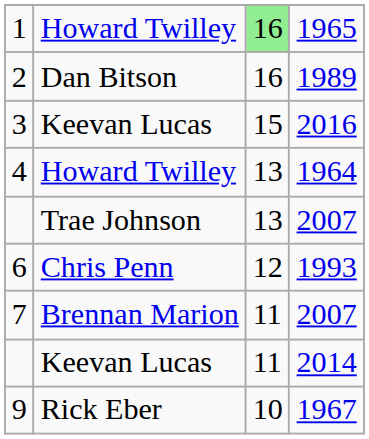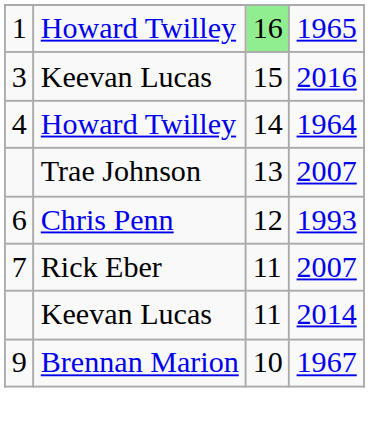 <table class="wikitable">
 <tr>
 </tr>
 <tr>
 <td>1</td>
 <td><a href='#'>Howard Twilley</a></td>
 <td style="background: lightgreen;">16</td>
 <td><a href='#'>1965</a></td>
 </tr>
 <tr>
-<td>2</td>
-<td>Dan Bitson</td>
-<td>16</td>
-<td><a href='#'>1989</a></td>
-</tr>
-<tr>
 <td>3</td>
 <td>Keevan Lucas</td>
 <td>15</td>
 <td><a href='#'>2016</a></td>
 </tr>
 <tr>
 <td>4</td>
 <td><a href='#'>Howard Twilley</a></td>
-<td>13</td>
+<td>14</td>
 <td><a href='#'>1964</a></td>
 </tr>
 <tr>
 <td></td>
 <td>Trae Johnson</td>
 <td>13</td>
 <td><a href='#'>2007</a></td>
 </tr>
 <tr>
 <td>6</td>
 <td><a href='#'>Chris Penn</a></td>
 <td>12</td>
 <td><a href='#'>1993</a></td>
 </tr>
 <tr>
 <td>7</td>
-<td><a href='#'>Brennan Marion</a></td>
+<td>Rick Eber</td>
 <td>11</td>
 <td><a href='#'>2007</a></td>
 </tr>
 <tr>
 <td></td>
 <td>Keevan Lucas</td>
 <td>11</td>
 <td><a href='#'>2014</a></td>
 </tr>
 <tr>
 <td>9</td>
-<td>Rick Eber</td>
+<td><a href='#'>Brennan Marion</a></td>
 <td>10</td>
 <td><a href='#'>1967</a></td>
 </tr>
 </table>
